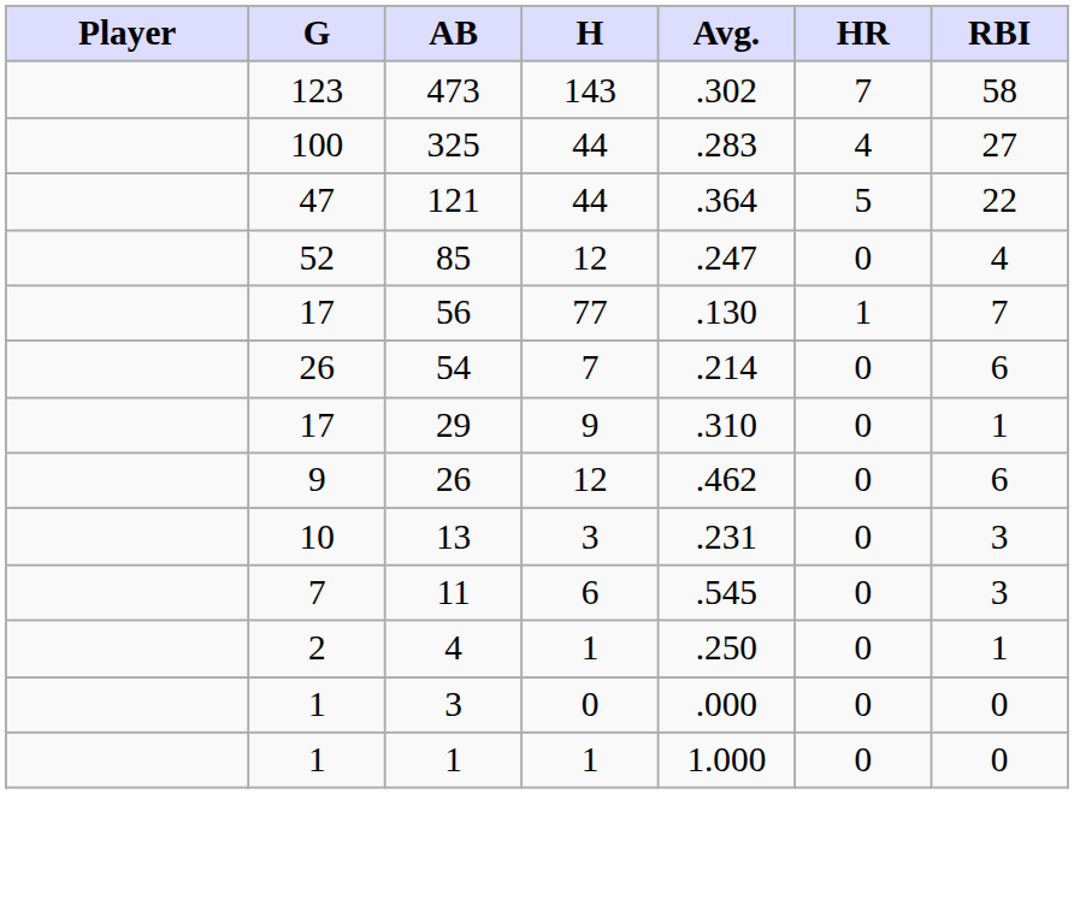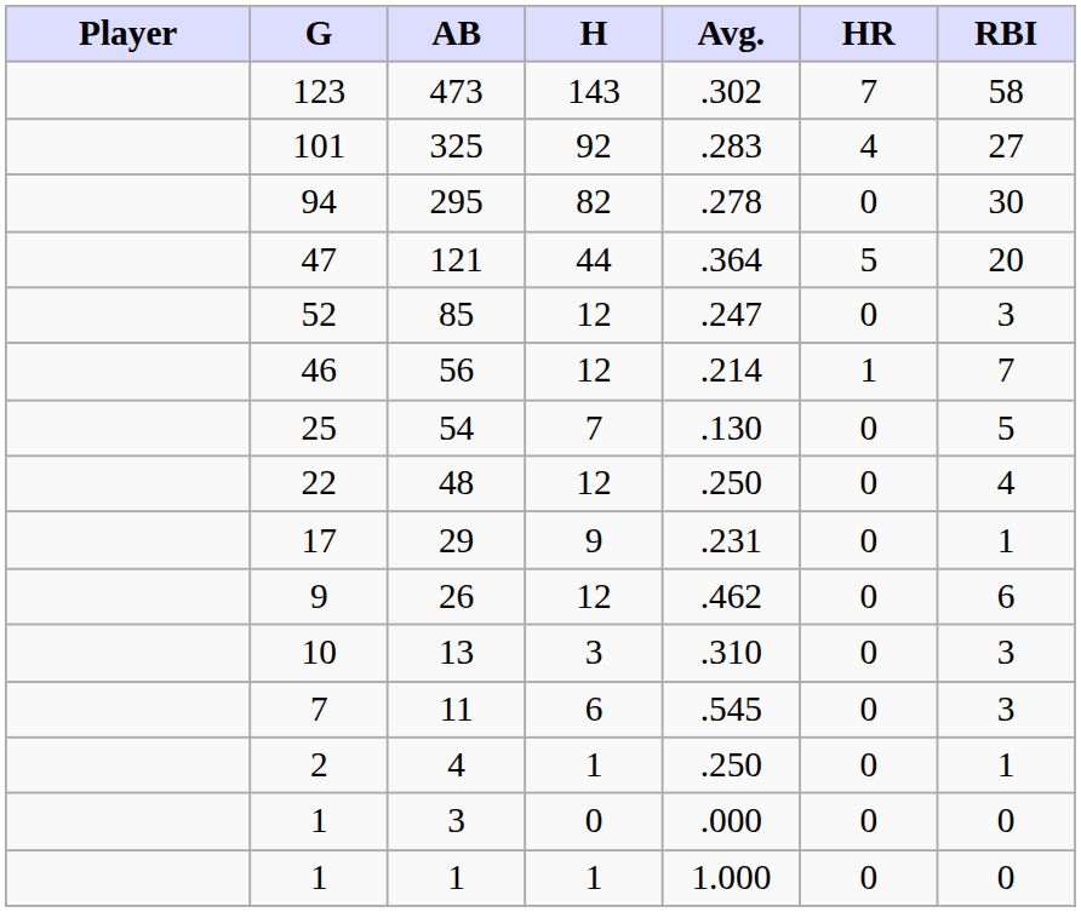 <table class="wikitable sortable">
 <tr>
 <th style="background:#ddf; width:16%;">Player</th>
 <th style="background:#ddf; width:9%;">G</th>
 <th style="background:#ddf; width:9%;">AB</th>
 <th style="background:#ddf; width:9%;">H</th>
 <th style="background:#ddf; width:9%;">Avg.</th>
 <th style="background:#ddf; width:9%;">HR</th>
 <th style="background:#ddf; width:9%;">RBI</th>
 </tr>
 <tr style="text-align:center;">
 <td></td>
 <td>123</td>
 <td>473</td>
 <td>143</td>
 <td>.302</td>
 <td>7</td>
 <td>58</td>
 </tr>
 <tr style="text-align:center;">
 <td></td>
-<td>100</td>
+<td>101</td>
 <td>325</td>
-<td>44</td>
+<td>92</td>
 <td>.283</td>
 <td>4</td>
 <td>27</td>
+</tr>
+<tr style="text-align:center;">
+<td></td>
+<td>94</td>
+<td>295</td>
+<td>82</td>
+<td>.278</td>
+<td>0</td>
+<td>30</td>
 </tr>
 <tr style="text-align:center;">
 <td></td>
 <td>47</td>
 <td>121</td>
 <td>44</td>
 <td>.364</td>
 <td>5</td>
-<td>22</td>
+<td>20</td>
 </tr>
 <tr style="text-align:center;">
 <td></td>
 <td>52</td>
 <td>85</td>
 <td>12</td>
 <td>.247</td>
 <td>0</td>
-<td>4</td>
+<td>3</td>
 </tr>
 <tr style="text-align:center;">
 <td></td>
-<td>17</td>
+<td>46</td>
 <td>56</td>
-<td>77</td>
-<td>.130</td>
+<td>12</td>
+<td>.214</td>
 <td>1</td>
 <td>7</td>
 </tr>
 <tr style="text-align:center;">
 <td></td>
-<td>26</td>
+<td>25</td>
 <td>54</td>
 <td>7</td>
-<td>.214</td>
+<td>.130</td>
 <td>0</td>
-<td>6</td>
+<td>5</td>
+</tr>
+<tr style="text-align:center;">
+<td></td>
+<td>22</td>
+<td>48</td>
+<td>12</td>
+<td>.250</td>
+<td>0</td>
+<td>4</td>
 </tr>
 <tr style="text-align:center;">
 <td></td>
 <td>17</td>
 <td>29</td>
 <td>9</td>
-<td>.310</td>
+<td>.231</td>
 <td>0</td>
 <td>1</td>
 </tr>
 <tr style="text-align:center;">
 <td></td>
 <td>9</td>
 <td>26</td>
 <td>12</td>
 <td>.462</td>
 <td>0</td>
 <td>6</td>
 </tr>
 <tr style="text-align:center;">
 <td></td>
 <td>10</td>
 <td>13</td>
 <td>3</td>
-<td>.231</td>
+<td>.310</td>
 <td>0</td>
 <td>3</td>
 </tr>
 <tr style="text-align:center;">
 <td></td>
 <td>7</td>
 <td>11</td>
 <td>6</td>
 <td>.545</td>
 <td>0</td>
 <td>3</td>
 </tr>
 <tr style="text-align:center;">
 <td></td>
 <td>2</td>
 <td>4</td>
 <td>1</td>
 <td>.250</td>
 <td>0</td>
 <td>1</td>
 </tr>
 <tr style="text-align:center;">
 <td></td>
 <td>1</td>
 <td>3</td>
 <td>0</td>
 <td>.000</td>
 <td>0</td>
 <td>0</td>
 </tr>
 <tr style="text-align:center;">
 <td></td>
 <td>1</td>
 <td>1</td>
 <td>1</td>
 <td>1.000</td>
 <td>0</td>
 <td>0</td>
 </tr>
 </table>
